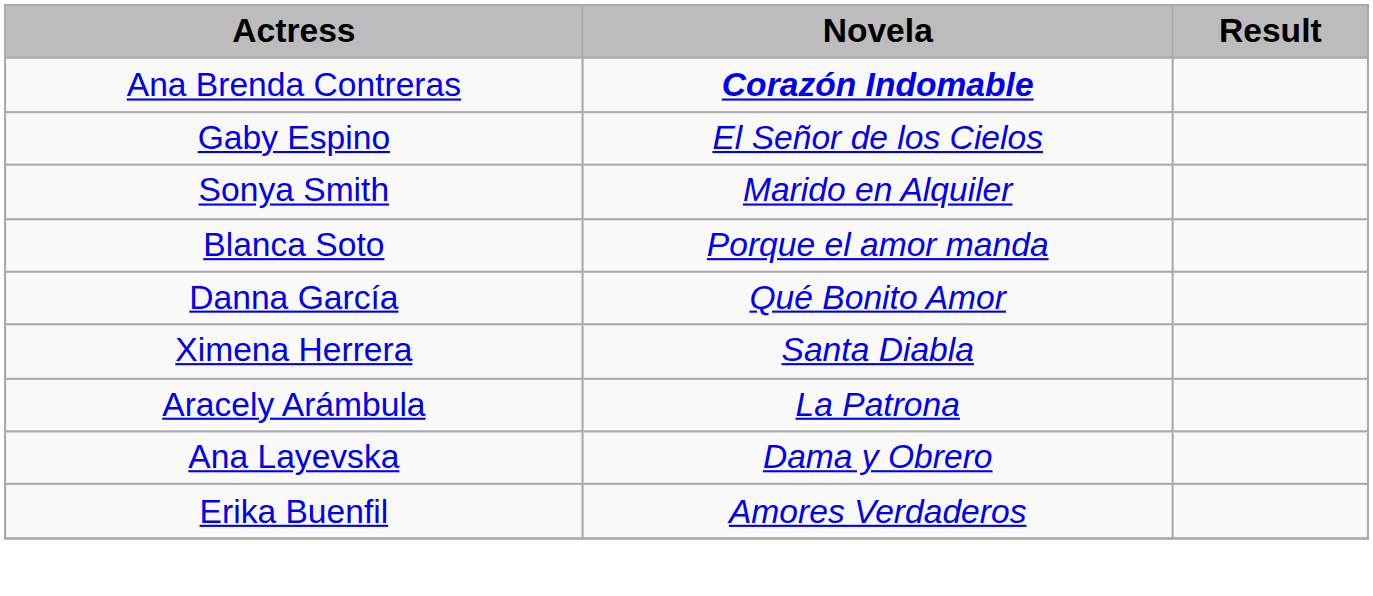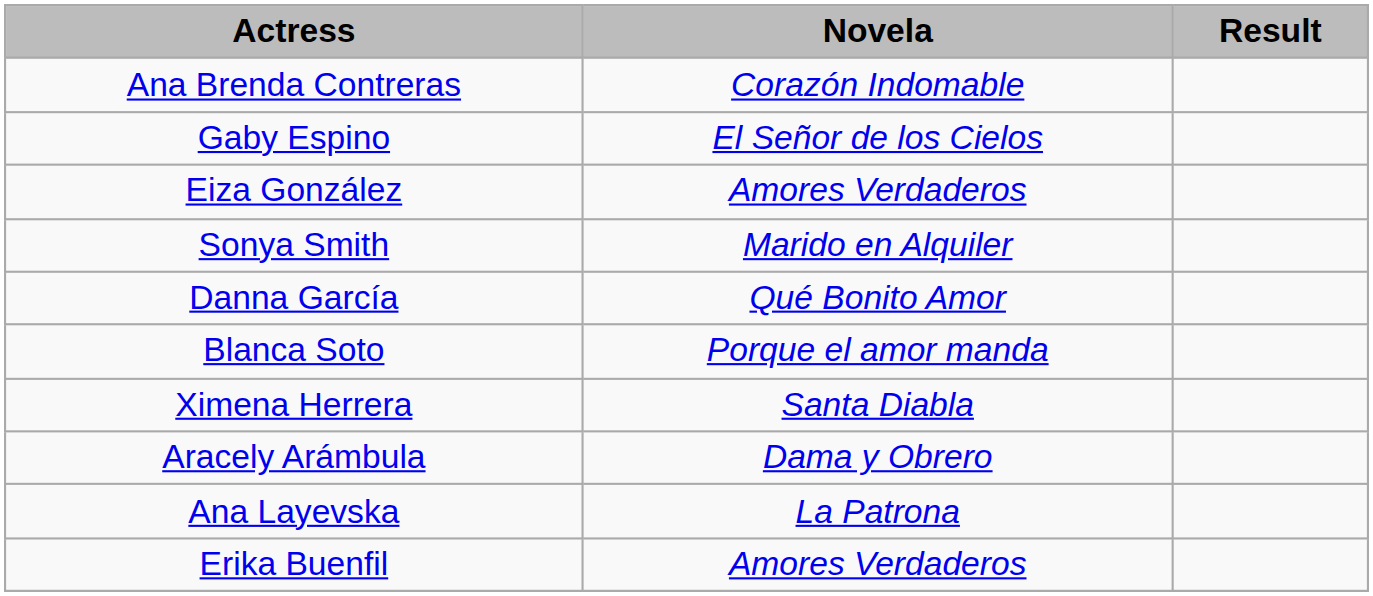 <table class="wikitable" width=650px>
 <tr style="text-align: center; top">
 <th style="background:#bcbcbc;">Actress</th>
 <th style="background:#bcbcbc;">Novela</th>
 <th style="background:#bcbcbc;">Result</th>
 </tr>
 <tr style="text-align: center; top">
 <td><a href='#'>Ana Brenda Contreras</a></td>
-<td><strong><em><a href='#'>Corazón Indomable</a></em></strong></td>
+<td><em><a href='#'>Corazón Indomable</a></em></td>
 <td></td>
 </tr>
 <tr style="text-align: center; top">
 <td><a href='#'>Gaby Espino</a></td>
 <td><em><a href='#'>El Señor de los Cielos</a></em></td>
 <td></td>
 </tr>
 <tr style="text-align: center; top">
+<td><a href='#'>Eiza González</a></td>
+<td><em><a href='#'>Amores Verdaderos</a></em></td>
+<td></td>
+</tr>
+<tr style="text-align: center; top">
 <td><a href='#'>Sonya Smith</a></td>
 <td><em><a href='#'>Marido en Alquiler</a></em></td>
 <td></td>
 </tr>
 <tr style="text-align: center; top">
-<td><a href='#'>Blanca Soto</a></td>
-<td><em><a href='#'>Porque el amor manda</a></em></td>
+<td><a href='#'>Danna García</a></td>
+<td><em><a href='#'>Qué Bonito Amor</a></em></td>
 <td></td>
 </tr>
 <tr style="text-align: center; top">
-<td><a href='#'>Danna García</a></td>
-<td><em><a href='#'>Qué Bonito Amor</a></em></td>
+<td><a href='#'>Blanca Soto</a></td>
+<td><em><a href='#'>Porque el amor manda</a></em></td>
 <td></td>
 </tr>
 <tr style="text-align: center; top">
 <td><a href='#'>Ximena Herrera</a></td>
 <td><em><a href='#'>Santa Diabla</a></em></td>
 <td></td>
 </tr>
 <tr style="text-align: center; top">
 <td><a href='#'>Aracely Arámbula</a></td>
-<td><em><a href='#'>La Patrona</a></em></td>
+<td><em><a href='#'>Dama y Obrero</a></em></td>
 <td></td>
 </tr>
 <tr style="text-align: center; top">
 <td><a href='#'>Ana Layevska</a></td>
-<td><em><a href='#'>Dama y Obrero</a></em></td>
+<td><em><a href='#'>La Patrona</a></em></td>
 <td></td>
 </tr>
 <tr style="text-align: center; top">
 <td><a href='#'>Erika Buenfil</a></td>
 <td><em><a href='#'>Amores Verdaderos</a></em></td>
 <td></td>
 </tr>
 <tr style="text-align: center; top">
 </tr>
 </table>
